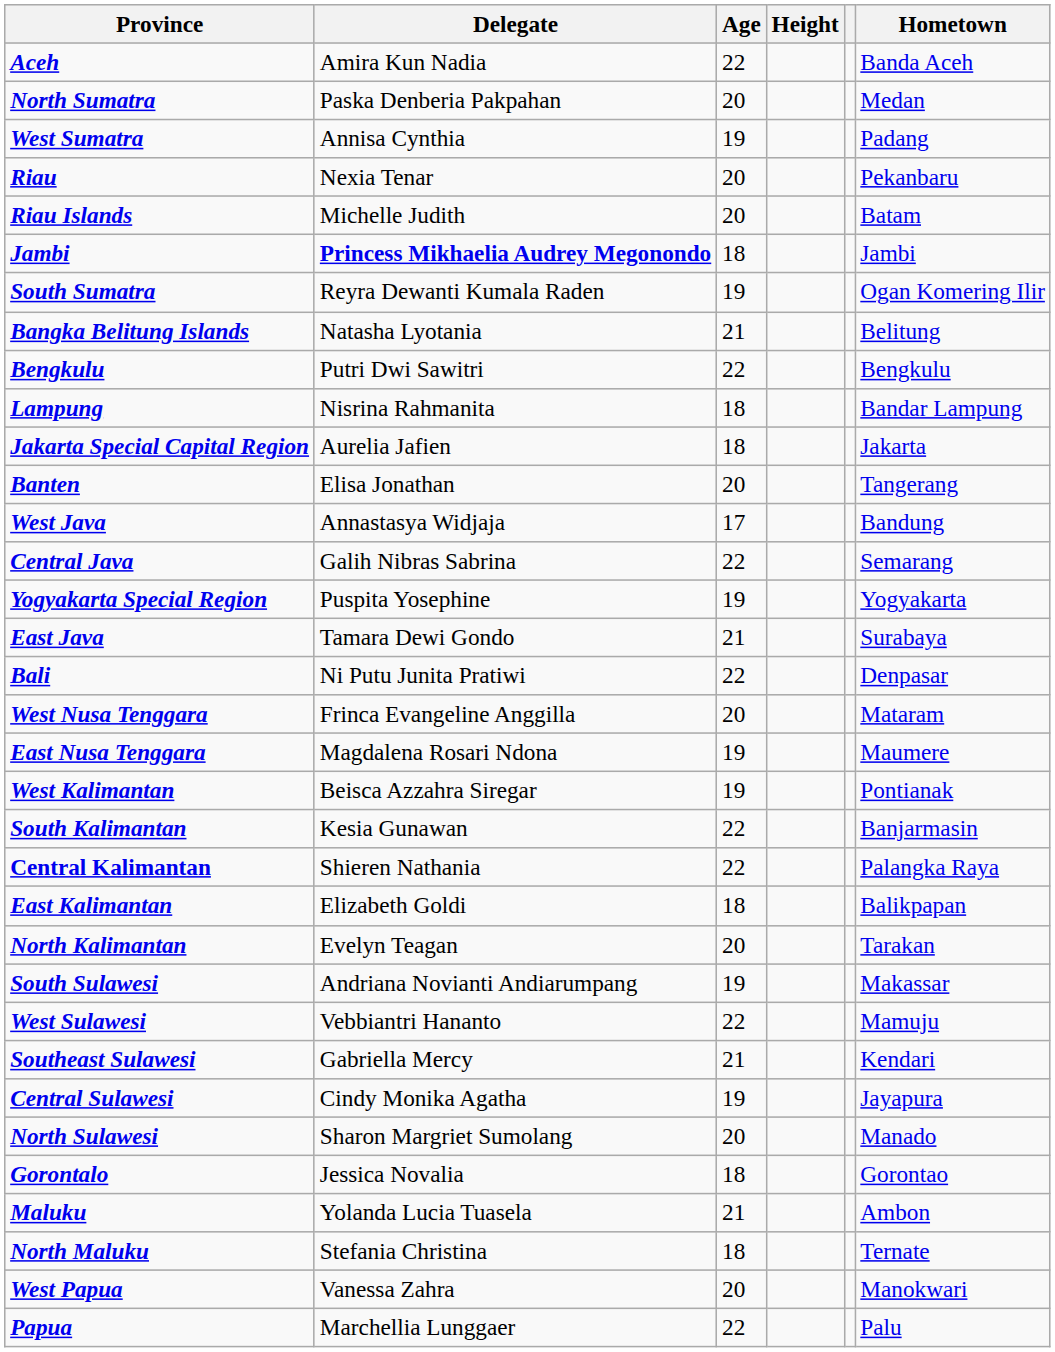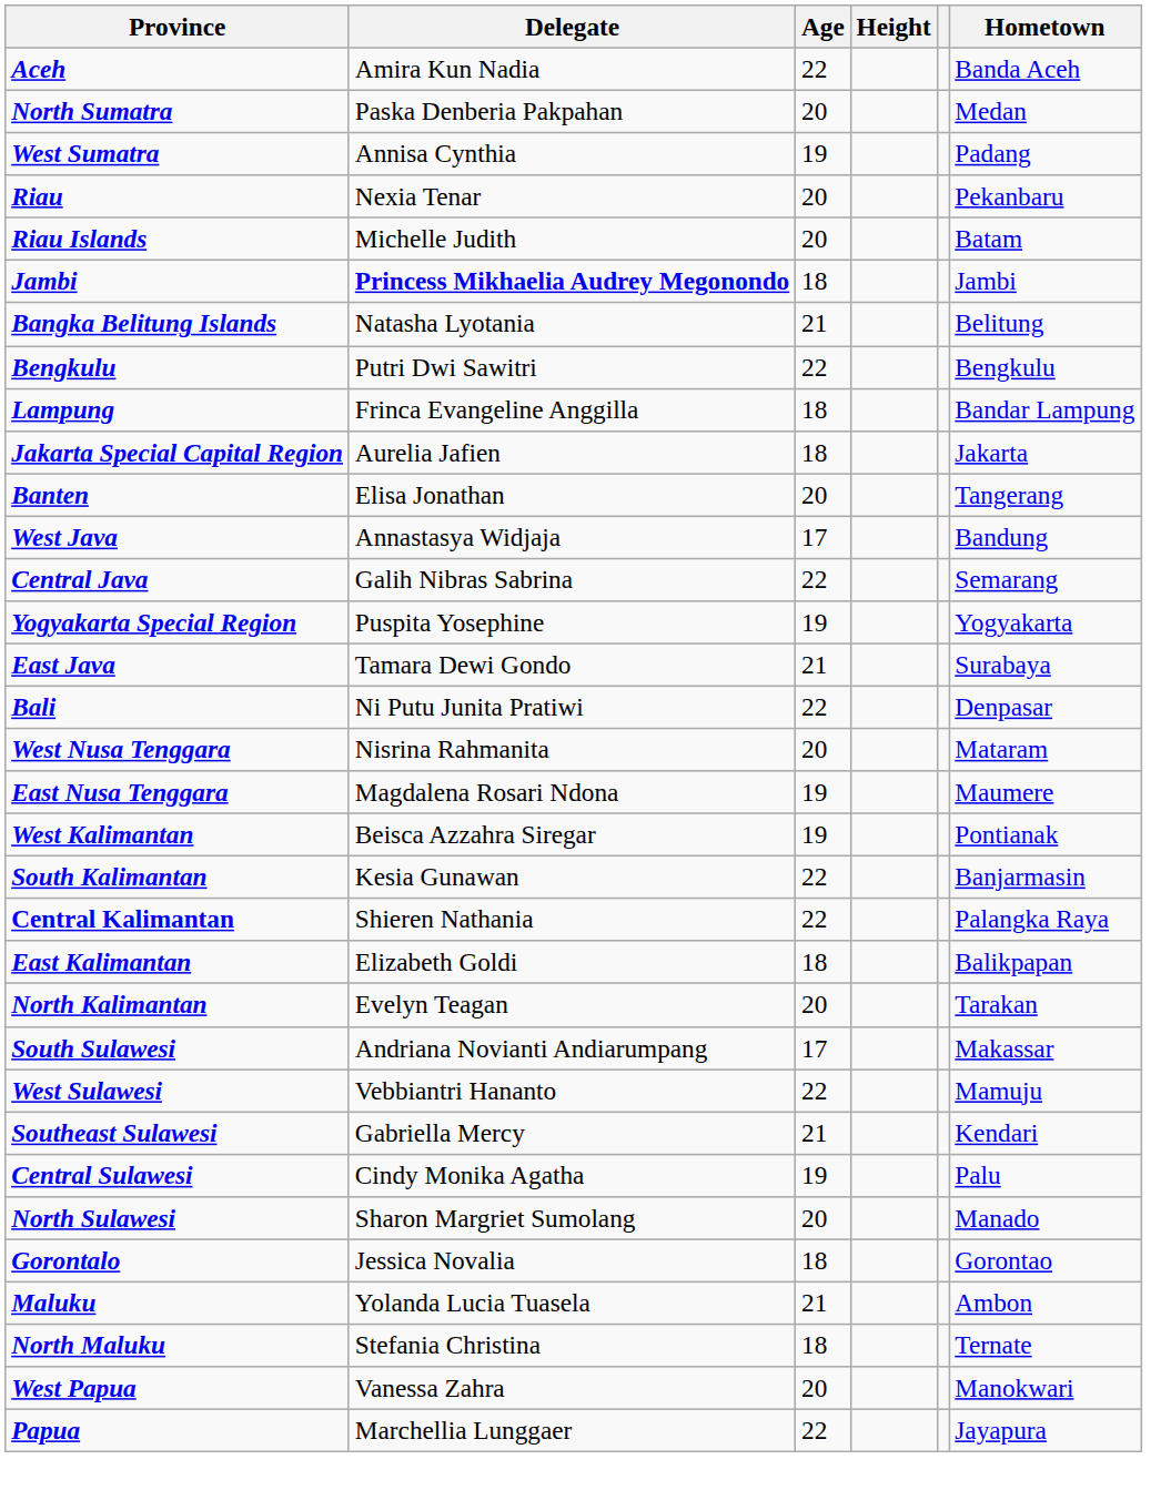 <table class="wikitable sortable" style="font-size:95%;">
 <tr>
 <th>Province</th>
 <th>Delegate</th>
 <th>Age</th>
 <th>Height</th>
 <th></th>
 <th>Hometown</th>
 </tr>
 <tr>
 <td> <strong><em><a href='#'>Aceh</a></em></strong></td>
 <td>Amira Kun Nadia</td>
 <td>22</td>
 <td></td>
 <td></td>
 <td><a href='#'>Banda Aceh</a></td>
 </tr>
 <tr>
 <td> <strong><em><a href='#'>North Sumatra</a></em></strong></td>
 <td>Paska Denberia Pakpahan</td>
 <td>20</td>
 <td></td>
 <td></td>
 <td><a href='#'>Medan</a></td>
 </tr>
 <tr>
 <td> <strong><em><a href='#'>West Sumatra</a></em></strong></td>
 <td>Annisa Cynthia</td>
 <td>19</td>
 <td></td>
 <td></td>
 <td><a href='#'>Padang</a></td>
 </tr>
 <tr>
 <td> <strong><em><a href='#'>Riau</a></em></strong></td>
 <td>Nexia Tenar</td>
 <td>20</td>
 <td></td>
 <td></td>
 <td><a href='#'>Pekanbaru</a></td>
 </tr>
 <tr>
 <td> <strong><em><a href='#'>Riau Islands</a></em></strong></td>
 <td>Michelle Judith</td>
 <td>20</td>
 <td></td>
 <td></td>
 <td><a href='#'>Batam</a></td>
 </tr>
 <tr>
 <td> <strong><em><a href='#'>Jambi</a></em></strong></td>
 <td><strong><a href='#'>Princess Mikhaelia Audrey Megonondo</a></strong></td>
 <td>18</td>
 <td></td>
 <td></td>
 <td><a href='#'>Jambi</a></td>
 </tr>
 <tr>
-<td> <strong><em><a href='#'>South Sumatra</a></em></strong></td>
-<td>Reyra Dewanti Kumala Raden</td>
-<td>19</td>
-<td></td>
-<td></td>
-<td><a href='#'>Ogan Komering Ilir</a></td>
-</tr>
-<tr>
 <td> <strong><em><a href='#'>Bangka Belitung Islands</a></em></strong></td>
 <td>Natasha Lyotania</td>
 <td>21</td>
 <td></td>
 <td></td>
 <td><a href='#'>Belitung</a></td>
 </tr>
 <tr>
 <td> <strong><em><a href='#'>Bengkulu</a></em></strong></td>
 <td>Putri Dwi Sawitri</td>
 <td>22</td>
 <td></td>
 <td></td>
 <td><a href='#'>Bengkulu</a></td>
 </tr>
 <tr>
 <td> <strong><em><a href='#'>Lampung</a></em></strong></td>
-<td>Nisrina Rahmanita</td>
+<td>Frinca Evangeline Anggilla</td>
 <td>18</td>
 <td></td>
 <td></td>
 <td><a href='#'>Bandar Lampung</a></td>
 </tr>
 <tr>
 <td> <strong><a href='#'><em>Jakarta Special Capital Region</em></a></strong></td>
 <td>Aurelia Jafien</td>
 <td>18</td>
 <td></td>
 <td></td>
 <td><a href='#'>Jakarta</a></td>
 </tr>
 <tr>
 <td> <strong><em><a href='#'>Banten</a></em></strong></td>
 <td>Elisa Jonathan</td>
 <td>20</td>
 <td></td>
 <td></td>
 <td><a href='#'>Tangerang</a></td>
 </tr>
 <tr>
 <td> <strong><em><a href='#'>West Java</a></em></strong></td>
 <td>Annastasya Widjaja</td>
 <td>17</td>
 <td></td>
 <td></td>
 <td><a href='#'>Bandung</a></td>
 </tr>
 <tr>
 <td> <strong><em><a href='#'>Central Java</a></em></strong></td>
 <td>Galih Nibras Sabrina</td>
 <td>22</td>
 <td></td>
 <td></td>
 <td><a href='#'>Semarang</a></td>
 </tr>
 <tr>
 <td> <strong><em><a href='#'>Yogyakarta Special Region</a></em></strong></td>
 <td>Puspita Yosephine</td>
 <td>19</td>
 <td></td>
 <td></td>
 <td><a href='#'>Yogyakarta</a></td>
 </tr>
 <tr>
 <td> <strong><em><a href='#'>East Java</a></em></strong></td>
 <td>Tamara Dewi Gondo</td>
 <td>21</td>
 <td></td>
 <td></td>
 <td><a href='#'>Surabaya</a></td>
 </tr>
 <tr>
 <td> <strong><em><a href='#'>Bali</a></em></strong></td>
 <td>Ni Putu Junita Pratiwi</td>
 <td>22</td>
 <td></td>
 <td></td>
 <td><a href='#'>Denpasar</a></td>
 </tr>
 <tr>
 <td>  <strong><em><a href='#'>West Nusa Tenggara</a></em></strong></td>
-<td>Frinca Evangeline Anggilla</td>
+<td>Nisrina Rahmanita</td>
 <td>20</td>
 <td></td>
 <td></td>
 <td><a href='#'>Mataram</a></td>
 </tr>
 <tr>
 <td> <strong><em><a href='#'>East Nusa Tenggara</a></em></strong></td>
 <td>Magdalena Rosari Ndona</td>
 <td>19</td>
 <td></td>
 <td></td>
 <td><a href='#'>Maumere</a></td>
 </tr>
 <tr>
 <td>  <strong><em><a href='#'>West Kalimantan</a></em></strong></td>
 <td>Beisca Azzahra Siregar</td>
 <td>19</td>
 <td></td>
 <td></td>
 <td><a href='#'>Pontianak</a></td>
 </tr>
 <tr>
 <td> <strong><em><a href='#'>South Kalimantan</a></em></strong></td>
 <td>Kesia Gunawan</td>
 <td>22</td>
 <td></td>
 <td></td>
 <td><a href='#'>Banjarmasin</a></td>
 </tr>
 <tr>
 <td> <strong><a href='#'>Central Kalimantan</a></strong></td>
 <td>Shieren Nathania</td>
 <td>22</td>
 <td></td>
 <td></td>
 <td><a href='#'>Palangka Raya</a></td>
 </tr>
 <tr>
 <td>  <strong><em><a href='#'>East Kalimantan</a></em></strong></td>
 <td>Elizabeth Goldi</td>
 <td>18</td>
 <td></td>
 <td></td>
 <td><a href='#'>Balikpapan</a></td>
 </tr>
 <tr>
 <td> <strong><em><a href='#'>North Kalimantan</a></em></strong></td>
 <td>Evelyn Teagan</td>
 <td>20</td>
 <td></td>
 <td></td>
 <td><a href='#'>Tarakan</a></td>
 </tr>
 <tr>
 <td> <strong><em><a href='#'>South Sulawesi</a></em></strong></td>
 <td>Andriana Novianti Andiarumpang</td>
-<td>19</td>
+<td>17</td>
 <td></td>
 <td></td>
 <td><a href='#'>Makassar</a></td>
 </tr>
 <tr>
 <td> <strong><em><a href='#'>West Sulawesi</a></em></strong></td>
 <td>Vebbiantri Hananto</td>
 <td>22</td>
 <td></td>
 <td></td>
 <td><a href='#'>Mamuju</a></td>
 </tr>
 <tr>
 <td> <strong><em><a href='#'>Southeast Sulawesi</a></em></strong></td>
 <td>Gabriella Mercy</td>
 <td>21</td>
 <td></td>
 <td></td>
 <td><a href='#'>Kendari</a></td>
 </tr>
 <tr>
 <td> <strong><em><a href='#'>Central Sulawesi</a></em></strong></td>
 <td>Cindy Monika Agatha</td>
 <td>19</td>
 <td></td>
 <td></td>
-<td><a href='#'>Jayapura</a></td>
+<td><a href='#'>Palu</a></td>
 </tr>
 <tr>
 <td> <strong><em><a href='#'>North Sulawesi</a></em></strong></td>
 <td>Sharon Margriet Sumolang</td>
 <td>20</td>
 <td></td>
 <td></td>
 <td><a href='#'>Manado</a></td>
 </tr>
 <tr>
 <td> <strong><em><a href='#'>Gorontalo</a></em></strong></td>
 <td>Jessica Novalia</td>
 <td>18</td>
 <td></td>
 <td></td>
 <td><a href='#'>Gorontao</a></td>
 </tr>
 <tr>
 <td> <strong><a href='#'><em>Maluku</em></a></strong></td>
 <td>Yolanda Lucia Tuasela</td>
 <td>21</td>
 <td></td>
 <td></td>
 <td><a href='#'>Ambon</a></td>
 </tr>
 <tr>
 <td> <strong><em><a href='#'>North Maluku</a></em></strong></td>
 <td>Stefania Christina</td>
 <td>18</td>
 <td></td>
 <td></td>
 <td><a href='#'>Ternate</a></td>
 </tr>
 <tr>
 <td> <strong><a href='#'><em>West Papua</em></a></strong></td>
 <td>Vanessa Zahra</td>
 <td>20</td>
 <td></td>
 <td></td>
 <td><a href='#'>Manokwari</a></td>
 </tr>
 <tr>
 <td> <strong><a href='#'><em>Papua</em></a></strong></td>
 <td>Marchellia Lunggaer</td>
 <td>22</td>
 <td></td>
 <td></td>
-<td><a href='#'>Palu</a></td>
+<td><a href='#'>Jayapura</a></td>
 </tr>
 </table>
